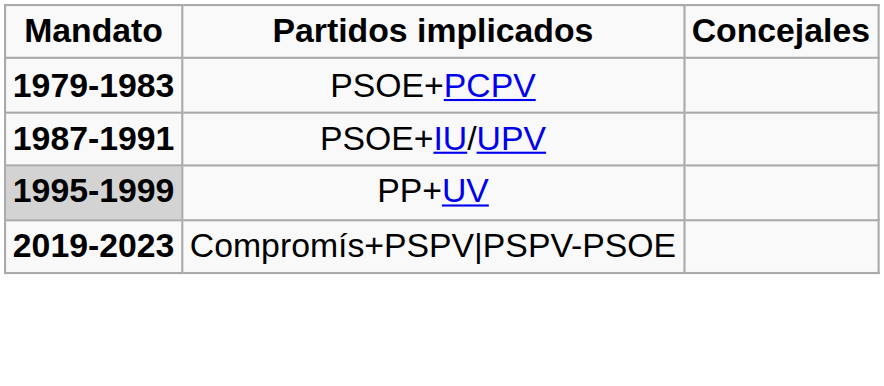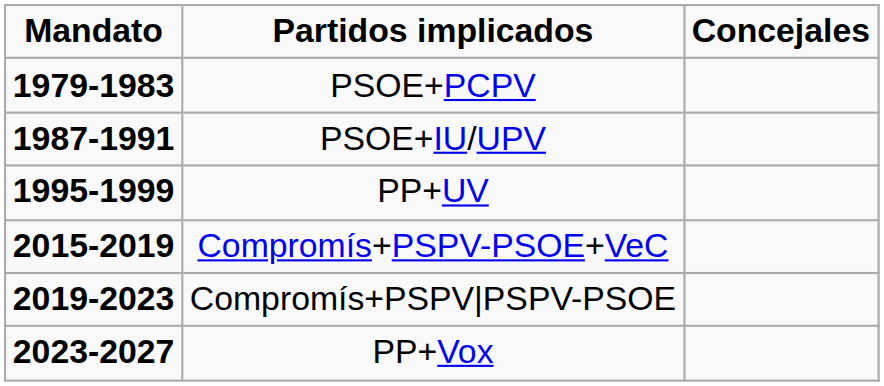 <table class="wikitable">
 <tr>
 <td align="center"><strong>Mandato</strong></td>
 <td align="center"><strong>Partidos implicados</strong></td>
 <td align="center"><strong>Concejales</strong></td>
 </tr>
 <tr>
 <td align="center"><strong>1979-1983</strong></td>
 <td align="center">PSOE+<a href='#'>PCPV</a></td>
 <td></td>
 </tr>
 <tr>
 <td align="center"><strong>1987-1991</strong></td>
 <td align="center">PSOE+<a href='#'>IU</a>/<a href='#'>UPV</a></td>
 <td></td>
 </tr>
 <tr>
-<td align="center" style="background: lightgrey;"><strong>1995-1999</strong></td>
+<td align="center"><strong>1995-1999</strong></td>
 <td align="center">PP+<a href='#'>UV</a></td>
+<td></td>
+</tr>
+<tr>
+<td align="center"><strong>2015-2019</strong></td>
+<td align="center"><a href='#'>Compromís</a>+<a href='#'>PSPV-PSOE</a>+<a href='#'>VeC</a></td>
 <td></td>
 </tr>
 <tr>
 <td align="center"><strong>2019-2023</strong></td>
 <td align="center">Compromís+PSPV|PSPV-PSOE</td>
 <td></td>
 </tr>
+<tr>
+<td align="center"><strong>2023-2027</strong></td>
+<td align="center">PP+<a href='#'>Vox</a></td>
+<td></td>
+</tr>
 </table>
